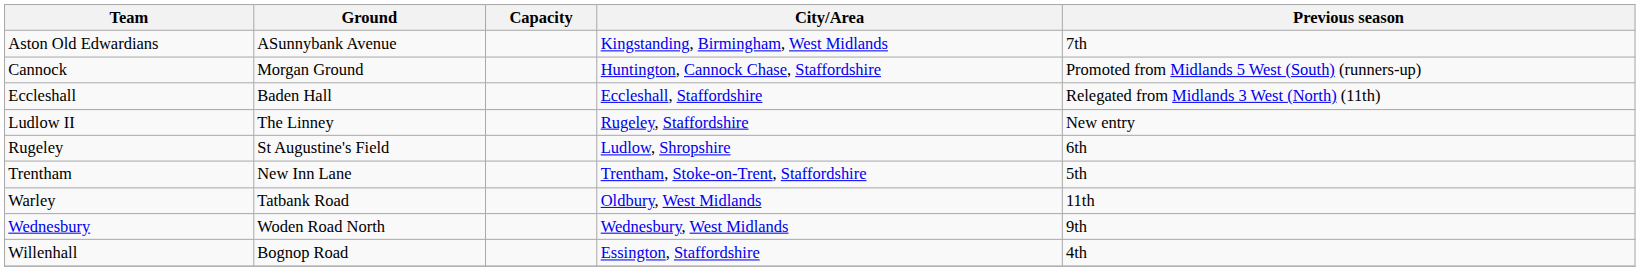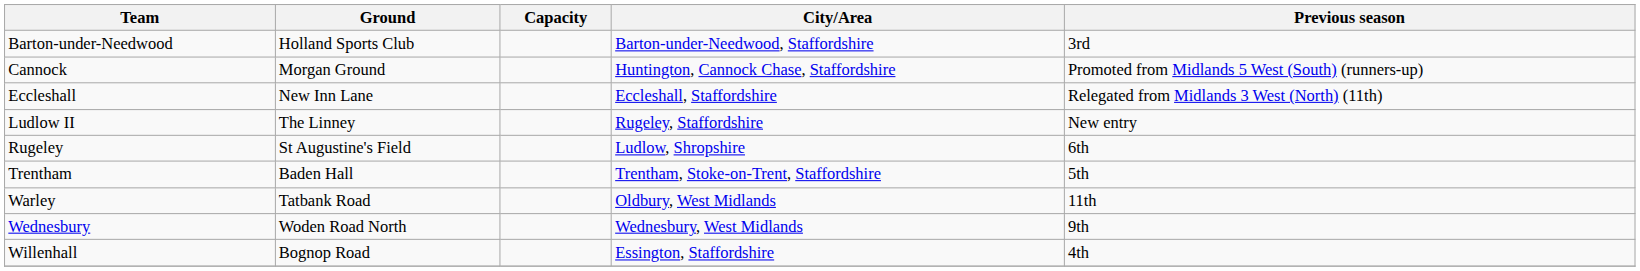 <table class="wikitable sortable" width=100%>
 <tr>
 <th>Team</th>
 <th>Ground</th>
 <th>Capacity</th>
 <th>City/Area</th>
 <th>Previous season</th>
 </tr>
 <tr>
-<td>Aston Old Edwardians</td>
-<td>ASunnybank Avenue</td>
+<td>Barton-under-Needwood</td>
+<td>Holland Sports Club</td>
 <td></td>
-<td><a href='#'>Kingstanding</a>, <a href='#'>Birmingham</a>, <a href='#'>West Midlands</a></td>
-<td>7th</td>
+<td><a href='#'>Barton-under-Needwood</a>, <a href='#'>Staffordshire</a></td>
+<td>3rd</td>
 </tr>
 <tr>
 <td>Cannock</td>
 <td>Morgan Ground</td>
 <td></td>
 <td><a href='#'>Huntington</a>, <a href='#'>Cannock Chase</a>, <a href='#'>Staffordshire</a></td>
 <td>Promoted from <a href='#'>Midlands 5 West (South)</a> (runners-up)</td>
 </tr>
 <tr>
 <td>Eccleshall</td>
-<td>Baden Hall</td>
+<td>New Inn Lane</td>
 <td></td>
 <td><a href='#'>Eccleshall</a>, <a href='#'>Staffordshire</a></td>
 <td>Relegated from <a href='#'>Midlands 3 West (North)</a> (11th)</td>
 </tr>
 <tr>
 <td>Ludlow II</td>
 <td>The Linney</td>
 <td></td>
 <td><a href='#'>Rugeley</a>, <a href='#'>Staffordshire</a></td>
 <td>New entry</td>
 </tr>
 <tr>
 <td>Rugeley</td>
 <td>St Augustine's Field</td>
 <td></td>
 <td><a href='#'>Ludlow</a>, <a href='#'>Shropshire</a></td>
 <td>6th</td>
 </tr>
 <tr>
 <td>Trentham</td>
-<td>New Inn Lane</td>
+<td>Baden Hall</td>
 <td></td>
 <td><a href='#'>Trentham</a>, <a href='#'>Stoke-on-Trent</a>, <a href='#'>Staffordshire</a></td>
 <td>5th</td>
 </tr>
 <tr>
 <td>Warley</td>
 <td>Tatbank Road</td>
 <td></td>
 <td><a href='#'>Oldbury</a>, <a href='#'>West Midlands</a></td>
 <td>11th</td>
 </tr>
 <tr>
 <td><a href='#'>Wednesbury</a></td>
 <td>Woden Road North</td>
 <td></td>
 <td><a href='#'>Wednesbury</a>, <a href='#'>West Midlands</a></td>
 <td>9th</td>
 </tr>
 <tr>
 <td>Willenhall</td>
 <td>Bognop Road</td>
 <td></td>
 <td><a href='#'>Essington</a>, <a href='#'>Staffordshire</a></td>
 <td>4th</td>
 </tr>
 <tr>
 </tr>
 </table>
